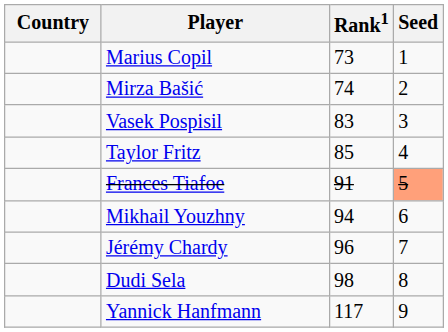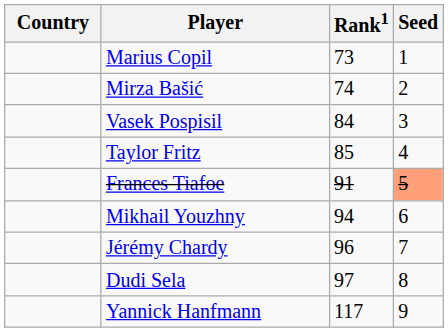 <table class="sortable wikitable">
 <tr>
 <th width="70">Country</th>
 <th width="175">Player</th>
 <th>Rank<sup>1</sup></th>
 <th>Seed</th>
 </tr>
 <tr>
 <td></td>
 <td><a href='#'>Marius Copil</a></td>
 <td>73</td>
 <td>1</td>
 </tr>
 <tr>
 <td></td>
 <td><a href='#'>Mirza Bašić</a></td>
 <td>74</td>
 <td>2</td>
 </tr>
 <tr>
 <td></td>
 <td><a href='#'>Vasek Pospisil</a></td>
-<td>83</td>
+<td>84</td>
 <td>3</td>
 </tr>
 <tr>
 <td></td>
 <td><a href='#'>Taylor Fritz</a></td>
 <td>85</td>
 <td>4</td>
 </tr>
 <tr>
 <td><s></s></td>
 <td><s><a href='#'>Frances Tiafoe</a></s></td>
 <td><s>91</s></td>
 <td style="background: lightsalmon;"><s>5</s></td>
 </tr>
 <tr>
 <td></td>
 <td><a href='#'>Mikhail Youzhny</a></td>
 <td>94</td>
 <td>6</td>
 </tr>
 <tr>
 <td></td>
 <td><a href='#'>Jérémy Chardy</a></td>
 <td>96</td>
 <td>7</td>
 </tr>
 <tr>
 <td></td>
 <td><a href='#'>Dudi Sela</a></td>
-<td>98</td>
+<td>97</td>
 <td>8</td>
 </tr>
 <tr>
 <td></td>
 <td><a href='#'>Yannick Hanfmann</a></td>
 <td>117</td>
 <td>9</td>
 </tr>
 </table>
